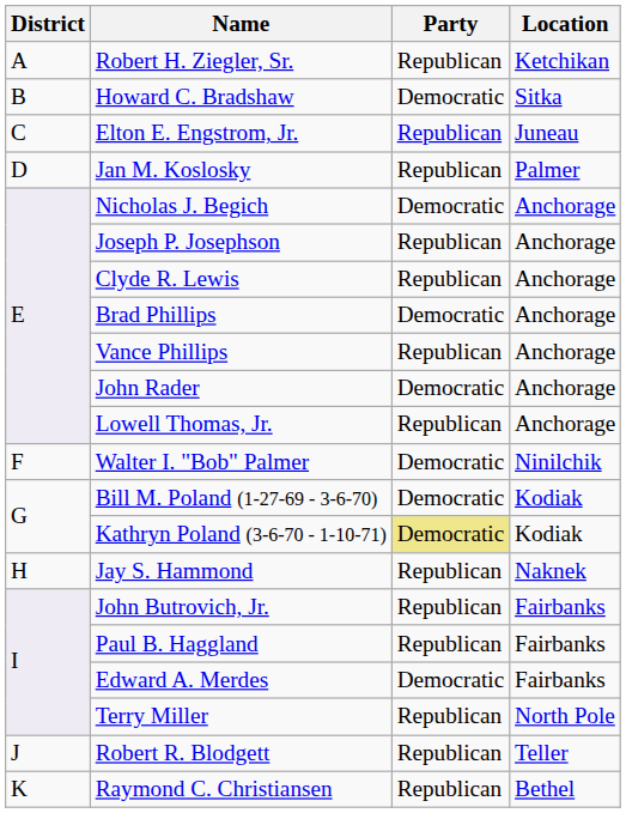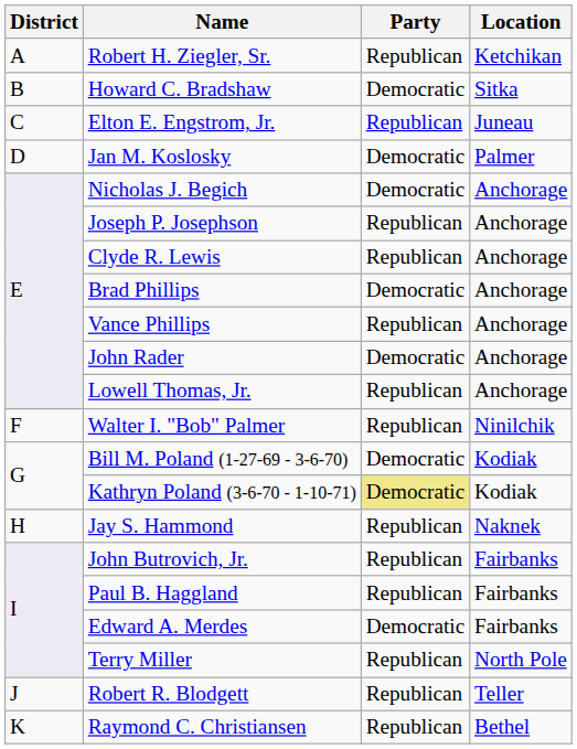 <table class="wikitable">
 <tr>
 <th>District</th>
 <th>Name</th>
 <th>Party</th>
 <th>Location</th>
 </tr>
 <tr>
 <td>A</td>
 <td><a href='#'>Robert H. Ziegler, Sr.</a></td>
 <td>Republican</td>
 <td><a href='#'>Ketchikan</a></td>
 </tr>
 <tr>
 <td>B</td>
 <td><a href='#'>Howard C. Bradshaw</a></td>
 <td>Democratic</td>
 <td><a href='#'>Sitka</a></td>
 </tr>
 <tr>
 <td>C</td>
 <td><a href='#'>Elton E. Engstrom, Jr.</a></td>
 <td><a href='#'>Republican</a></td>
 <td><a href='#'>Juneau</a></td>
 </tr>
 <tr>
 <td>D</td>
 <td><a href='#'>Jan M. Koslosky</a></td>
-<td>Republican</td>
+<td>Democratic</td>
 <td><a href='#'>Palmer</a></td>
 </tr>
 <tr>
 <td rowspan="7" bgcolor="#EEEBF4">E</td>
 <td><a href='#'>Nicholas J. Begich</a></td>
 <td>Democratic</td>
 <td><a href='#'>Anchorage</a></td>
 </tr>
 <tr>
 <td><a href='#'>Joseph P. Josephson</a></td>
 <td>Republican</td>
 <td>Anchorage</td>
 </tr>
 <tr>
 <td><a href='#'>Clyde R. Lewis</a></td>
 <td>Republican</td>
 <td>Anchorage</td>
 </tr>
 <tr>
 <td><a href='#'>Brad Phillips</a></td>
 <td>Democratic</td>
 <td>Anchorage</td>
 </tr>
 <tr>
 <td><a href='#'>Vance Phillips</a></td>
 <td>Republican</td>
 <td>Anchorage</td>
 </tr>
 <tr>
 <td><a href='#'>John Rader</a></td>
 <td>Democratic</td>
 <td>Anchorage</td>
 </tr>
 <tr>
 <td><a href='#'>Lowell Thomas, Jr.</a></td>
 <td>Republican</td>
 <td>Anchorage</td>
 </tr>
 <tr>
 <td>F</td>
 <td><a href='#'>Walter I. "Bob" Palmer</a></td>
-<td>Democratic</td>
+<td>Republican</td>
 <td><a href='#'>Ninilchik</a></td>
 </tr>
 <tr>
 <td rowspan="2">G</td>
 <td><a href='#'>Bill M. Poland</a> <small>(1-27-69 - 3-6-70)</small></td>
 <td>Democratic</td>
 <td><a href='#'>Kodiak</a></td>
 </tr>
 <tr>
 <td><a href='#'>Kathryn Poland</a> <small>(3-6-70 - 1-10-71)</small></td>
 <td style="background: khaki;">Democratic</td>
 <td>Kodiak</td>
 </tr>
 <tr>
 <td>H</td>
 <td><a href='#'>Jay S. Hammond</a></td>
 <td>Republican</td>
 <td><a href='#'>Naknek</a></td>
 </tr>
 <tr>
 <td rowspan="4" bgcolor="#EEEBF4">I</td>
 <td><a href='#'>John Butrovich, Jr.</a></td>
 <td>Republican</td>
 <td><a href='#'>Fairbanks</a></td>
 </tr>
 <tr>
 <td><a href='#'>Paul B. Haggland</a></td>
 <td>Republican</td>
 <td>Fairbanks</td>
 </tr>
 <tr>
 <td><a href='#'>Edward A. Merdes</a></td>
 <td>Democratic</td>
 <td>Fairbanks</td>
 </tr>
 <tr>
 <td><a href='#'>Terry Miller</a></td>
 <td>Republican</td>
 <td><a href='#'>North Pole</a></td>
 </tr>
 <tr>
 <td>J</td>
 <td><a href='#'>Robert R. Blodgett</a></td>
 <td>Republican</td>
 <td><a href='#'>Teller</a></td>
 </tr>
 <tr>
 <td>K</td>
 <td><a href='#'>Raymond C. Christiansen</a></td>
 <td>Republican</td>
 <td><a href='#'>Bethel</a></td>
 </tr>
 </table>
